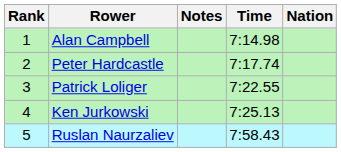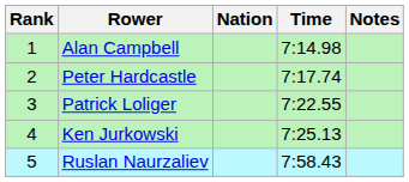 <table class="wikitable sortable" style="text-align:center">
 <tr>
 <th>Rank</th>
 <th>Rower</th>
+<th>Nation</th>
+<th>Time</th>
 <th>Notes</th>
-<th>Time</th>
-<th>Nation</th>
 </tr>
 <tr bgcolor=bbf3bb>
 <td>1</td>
 <td align=left><a href='#'>Alan Campbell</a></td>
+<td align=left></td>
+<td>7:14.98</td>
 <td></td>
-<td>7:14.98</td>
-<td align=left></td>
 </tr>
 <tr bgcolor=bbf3bb>
 <td>2</td>
 <td align=left><a href='#'>Peter Hardcastle</a></td>
+<td align=left></td>
+<td>7:17.74</td>
 <td></td>
-<td>7:17.74</td>
-<td align=left></td>
 </tr>
 <tr bgcolor=bbf3bb>
 <td>3</td>
 <td align=left><a href='#'>Patrick Loliger</a></td>
+<td align=left></td>
+<td>7:22.55</td>
 <td></td>
-<td>7:22.55</td>
-<td align=left></td>
 </tr>
 <tr bgcolor=bbf3bb>
 <td>4</td>
 <td align=left><a href='#'>Ken Jurkowski</a></td>
+<td align=left></td>
+<td>7:25.13</td>
 <td></td>
-<td>7:25.13</td>
-<td align=left></td>
 </tr>
 <tr bgcolor=bbf9ff>
 <td>5</td>
 <td align=left><a href='#'>Ruslan Naurzaliev</a></td>
+<td align=left></td>
+<td>7:58.43</td>
 <td></td>
-<td>7:58.43</td>
-<td align=left></td>
 </tr>
 </table>
